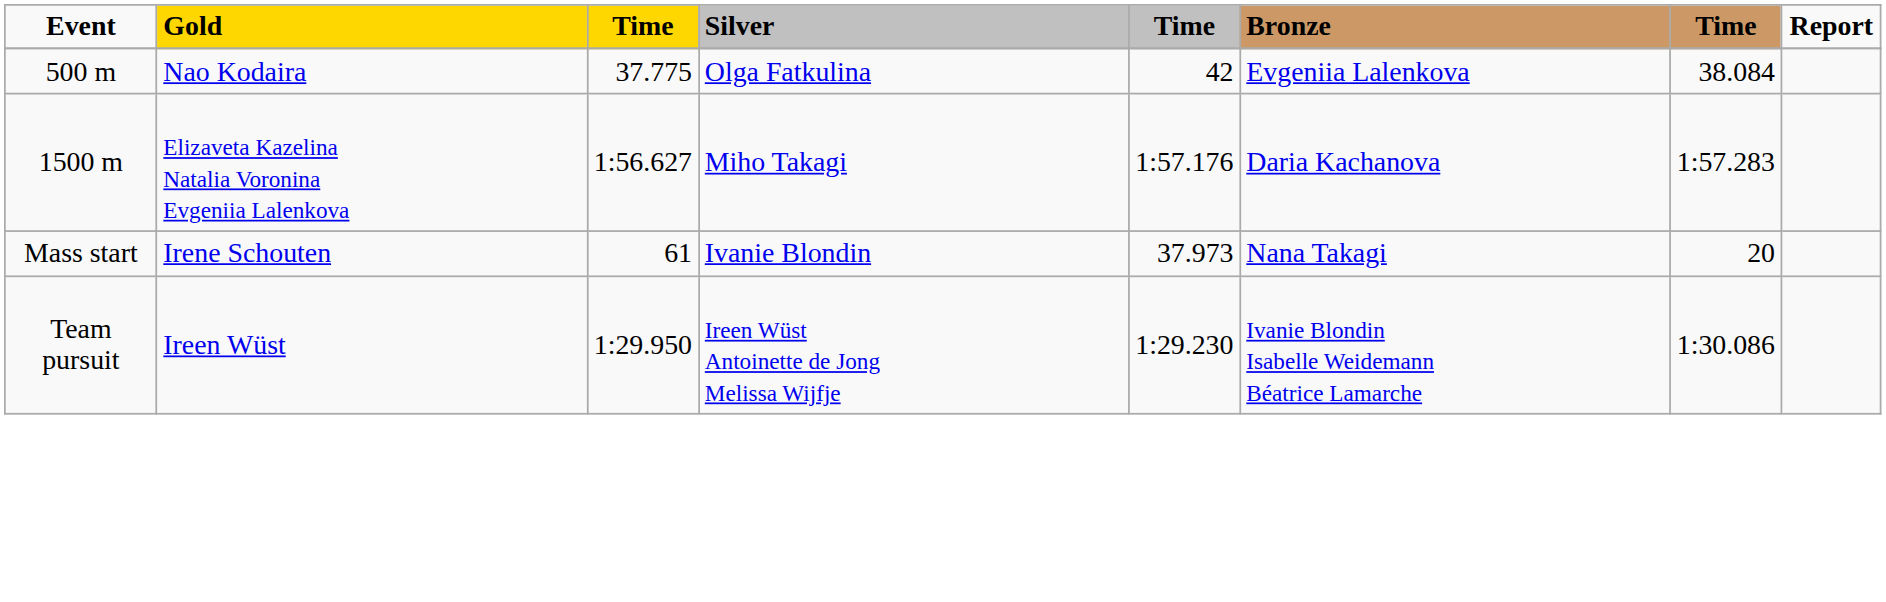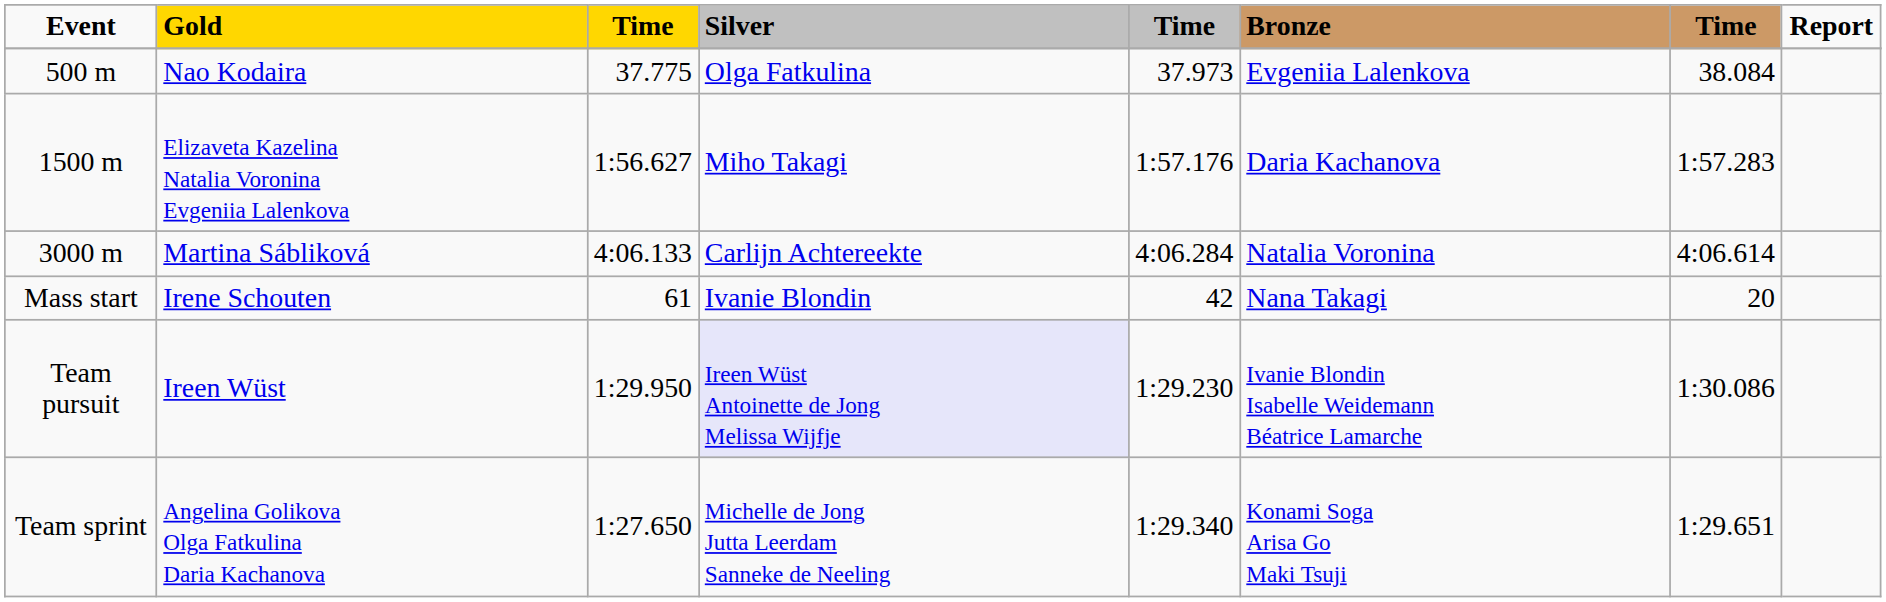 <table class="wikitable">
 <tr>
 <td width="80" align="center"><strong>Event</strong></td>
 <td width="240" bgcolor="gold"><strong>Gold</strong></td>
 <td width="50" bgcolor="gold" align="center"><strong>Time</strong></td>
 <td width="240" bgcolor="silver"><strong>Silver</strong></td>
 <td width="50" bgcolor="silver" align="center"><strong>Time</strong></td>
 <td width="240" bgcolor="#CC9966"><strong>Bronze</strong></td>
 <td width="50" bgcolor="#CC9966" align="center"><strong>Time</strong></td>
 <td width="50" align="center"><strong>Report</strong></td>
 </tr>
 <tr bgcolor="#cccccc">
 </tr>
 <tr>
 <td align="center">500 m</td>
 <td> <a href='#'>Nao Kodaira</a></td>
 <td align="right">37.775 <strong></strong></td>
 <td> <a href='#'>Olga Fatkulina</a></td>
-<td align="right">42</td>
+<td align="right">37.973</td>
 <td> <a href='#'>Evgeniia Lalenkova</a></td>
 <td align="right">38.084</td>
 <td align="center"></td>
 </tr>
 <tr>
 <td align="center">1500 m</td>
 <td><br><small><a href='#'>Elizaveta Kazelina</a><br><a href='#'>Natalia Voronina</a><br><a href='#'>Evgeniia Lalenkova</a></small></td>
 <td align="right">1:56.627 <strong></strong></td>
 <td> <a href='#'>Miho Takagi</a></td>
 <td align="right">1:57.176</td>
 <td> <a href='#'>Daria Kachanova</a></td>
 <td align="right">1:57.283</td>
 <td align="center"></td>
 </tr>
 <tr>
+<td align="center">3000 m</td>
+<td> <a href='#'>Martina Sábliková</a></td>
+<td align="right">4:06.133 <strong></strong></td>
+<td> <a href='#'>Carlijn Achtereekte</a></td>
+<td align="right">4:06.284</td>
+<td> <a href='#'>Natalia Voronina</a></td>
+<td align="right">4:06.614</td>
+<td align="center"></td>
+</tr>
+<tr>
 <td align="center">Mass start</td>
 <td> <a href='#'>Irene Schouten</a></td>
 <td align="right">61</td>
 <td> <a href='#'>Ivanie Blondin</a></td>
-<td align="right">37.973</td>
+<td align="right">42</td>
 <td> <a href='#'>Nana Takagi</a></td>
 <td align="right">20</td>
 <td align="center"></td>
 </tr>
 <tr>
 <td align="center">Team pursuit</td>
 <td> <a href='#'>Ireen Wüst</a></td>
 <td align="right">1:29.950</td>
-<td><br><small><a href='#'>Ireen Wüst</a><br><a href='#'>Antoinette de Jong</a><br><a href='#'>Melissa Wijfje</a></small></td>
+<td style="background: lavender;"><br><small><a href='#'>Ireen Wüst</a><br><a href='#'>Antoinette de Jong</a><br><a href='#'>Melissa Wijfje</a></small></td>
 <td align="right">1:29.230</td>
 <td><br><small><a href='#'>Ivanie Blondin</a><br><a href='#'>Isabelle Weidemann</a><br><a href='#'>Béatrice Lamarche</a></small></td>
 <td align="right">1:30.086</td>
 <td align="center"></td>
 </tr>
+<tr>
+<td align="center">Team sprint</td>
+<td><br><small><a href='#'>Angelina Golikova</a><br><a href='#'>Olga Fatkulina</a><br><a href='#'>Daria Kachanova</a></small></td>
+<td align="right">1:27.650</td>
+<td><br><small><a href='#'>Michelle de Jong</a><br><a href='#'>Jutta Leerdam</a><br><a href='#'>Sanneke de Neeling</a></small></td>
+<td align="right">1:29.340</td>
+<td><br><small><a href='#'>Konami Soga</a><br><a href='#'>Arisa Go</a><br><a href='#'>Maki Tsuji</a></small></td>
+<td align="right">1:29.651</td>
+<td align="center"></td>
+</tr>
 </table>
